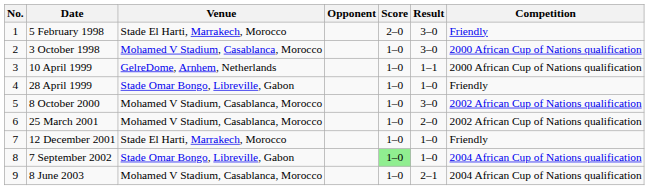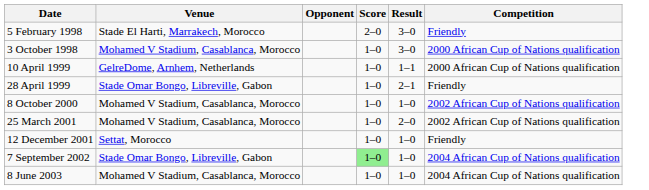 <table class="wikitable sortable">
 <tr>
-<th scope="col">No.</th>
 <th scope="col">Date</th>
 <th scope="col">Venue</th>
 <th scope="col">Opponent</th>
 <th scope="col">Score</th>
 <th scope="col">Result</th>
 <th scope="col">Competition</th>
 </tr>
 <tr>
-<td style="text-align:center">1</td>
 <td>5 February 1998</td>
 <td>Stade El Harti, <a href='#'>Marrakech</a>, Morocco</td>
 <td></td>
 <td style="text-align:center">2–0</td>
 <td style="text-align:center">3–0</td>
 <td><a href='#'>Friendly</a></td>
 </tr>
 <tr>
-<td style="text-align:center">2</td>
 <td>3 October 1998</td>
 <td><a href='#'>Mohamed V Stadium</a>, <a href='#'>Casablanca</a>, Morocco</td>
 <td></td>
 <td style="text-align:center">1–0</td>
 <td style="text-align:center">3–0</td>
 <td><a href='#'>2000 African Cup of Nations qualification</a></td>
 </tr>
 <tr>
-<td style="text-align:center">3</td>
 <td>10 April 1999</td>
 <td><a href='#'>GelreDome</a>, <a href='#'>Arnhem</a>, Netherlands</td>
 <td></td>
 <td style="text-align:center">1–0</td>
 <td style="text-align:center">1–1</td>
 <td>2000 African Cup of Nations qualification</td>
 </tr>
 <tr>
-<td style="text-align:center">4</td>
 <td>28 April 1999</td>
 <td><a href='#'>Stade Omar Bongo</a>, <a href='#'>Libreville</a>, Gabon</td>
 <td></td>
 <td style="text-align:center">1–0</td>
-<td style="text-align:center">1–0</td>
+<td style="text-align:center">2–1</td>
 <td>Friendly</td>
 </tr>
 <tr>
-<td style="text-align:center">5</td>
 <td>8 October 2000</td>
 <td>Mohamed V Stadium, Casablanca, Morocco</td>
 <td></td>
 <td style="text-align:center">1–0</td>
-<td style="text-align:center">3–0</td>
+<td style="text-align:center">1–0</td>
 <td><a href='#'>2002 African Cup of Nations qualification</a></td>
 </tr>
 <tr>
-<td style="text-align:center">6</td>
 <td>25 March 2001</td>
 <td>Mohamed V Stadium, Casablanca, Morocco</td>
 <td></td>
 <td style="text-align:center">1–0</td>
 <td style="text-align:center">2–0</td>
 <td>2002 African Cup of Nations qualification</td>
 </tr>
 <tr>
-<td style="text-align:center">7</td>
 <td>12 December 2001</td>
-<td>Stade El Harti, <a href='#'>Marrakech</a>, Morocco</td>
+<td><a href='#'>Settat</a>, Morocco</td>
 <td></td>
 <td style="text-align:center">1–0</td>
 <td style="text-align:center">1–0</td>
 <td>Friendly</td>
 </tr>
 <tr>
-<td style="text-align:center">8</td>
 <td>7 September 2002</td>
 <td><a href='#'>Stade Omar Bongo</a>, <a href='#'>Libreville</a>, Gabon</td>
 <td></td>
 <td style="background: lightgreen; text-align:center">1–0</td>
 <td style="text-align:center">1–0</td>
 <td><a href='#'>2004 African Cup of Nations qualification</a></td>
 </tr>
 <tr>
-<td style="text-align:center">9</td>
 <td>8 June 2003</td>
 <td>Mohamed V Stadium, Casablanca, Morocco</td>
 <td></td>
 <td style="text-align:center">1–0</td>
-<td style="text-align:center">2–1</td>
+<td style="text-align:center">1–0</td>
 <td>2004 African Cup of Nations qualification</td>
 </tr>
 </table>
